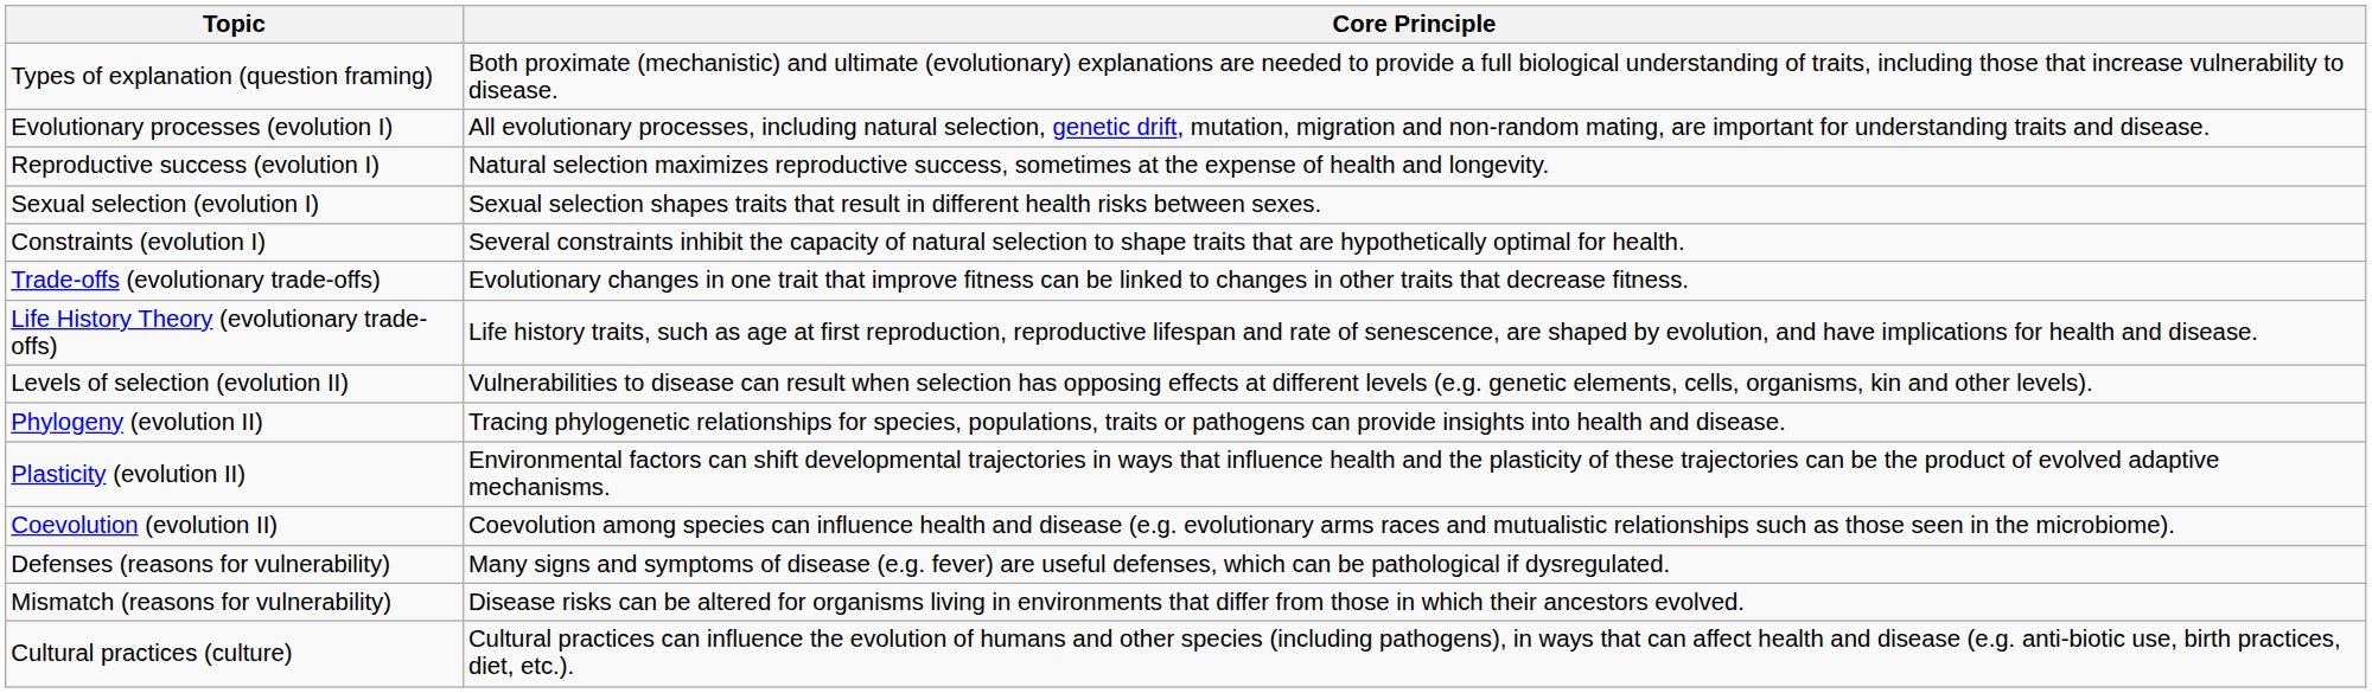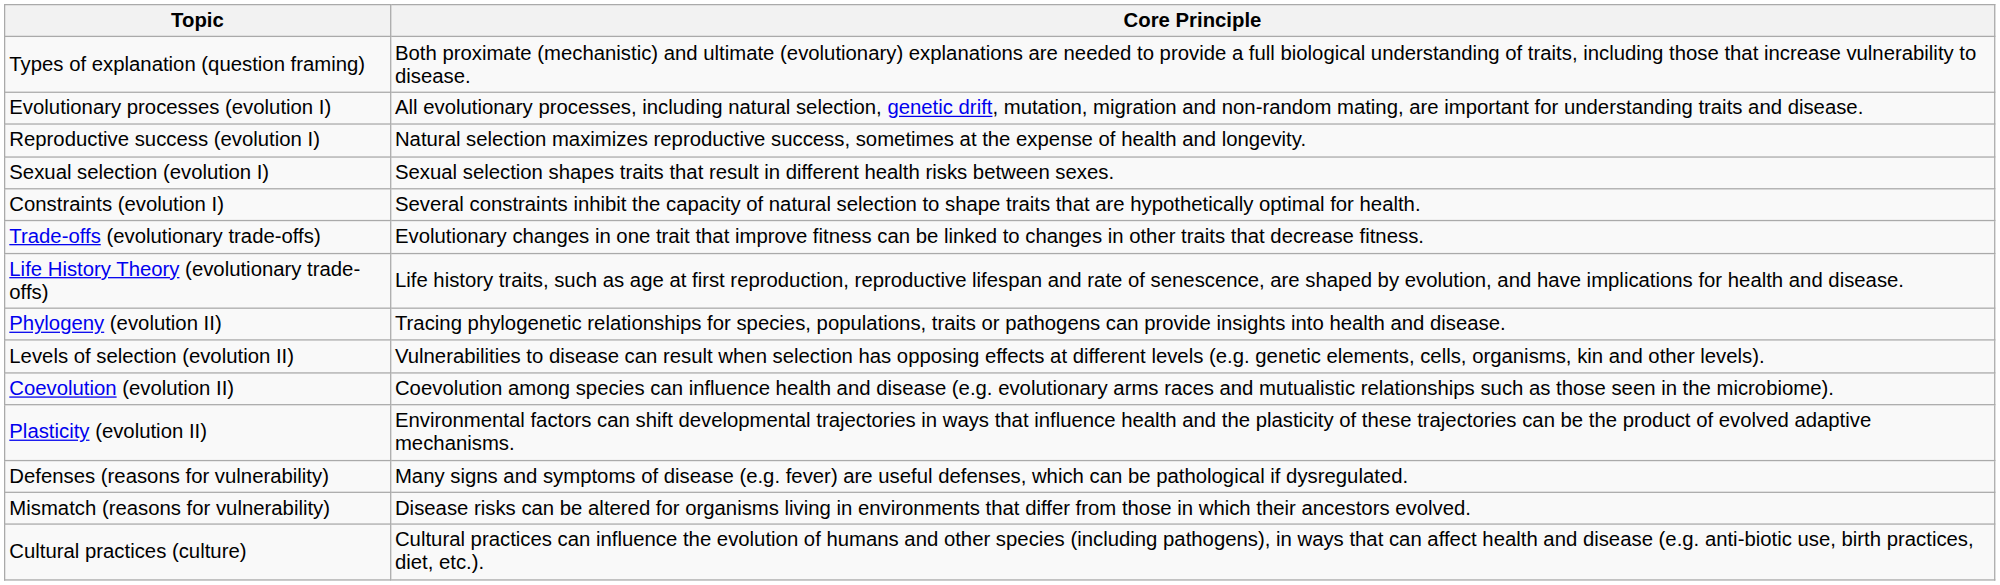 <table class="wikitable mw-collapsible">
 <tr>
 <th>Topic</th>
 <th>Core Principle</th>
 </tr>
 <tr>
 <td>Types of explanation (question framing)</td>
 <td>Both proximate (mechanistic) and ultimate (evolutionary) explanations are needed to provide a full biological understanding of traits, including those that increase vulnerability to disease.</td>
 </tr>
 <tr>
 <td>Evolutionary processes (evolution I)</td>
 <td>All evolutionary processes, including natural selection, <a href='#'>genetic drift</a>, mutation, migration and non-random mating, are important for understanding traits and disease.</td>
 </tr>
 <tr>
 <td>Reproductive success (evolution I)</td>
 <td>Natural selection maximizes reproductive success, sometimes at the expense of health and longevity.</td>
 </tr>
 <tr>
 <td>Sexual selection (evolution I)</td>
 <td>Sexual selection shapes traits that result in different health risks between sexes.</td>
 </tr>
 <tr>
 <td>Constraints (evolution I)</td>
 <td>Several constraints inhibit the capacity of natural selection to shape traits that are hypothetically optimal for health.</td>
 </tr>
 <tr>
 <td><a href='#'>Trade-offs</a> (evolutionary trade-offs)</td>
 <td>Evolutionary changes in one trait that improve fitness can be linked to changes in other traits that decrease fitness.</td>
 </tr>
 <tr>
 <td><a href='#'>Life History Theory</a> (evolutionary trade-offs)</td>
 <td>Life history traits, such as age at first reproduction, reproductive lifespan and rate of senescence, are shaped by evolution, and have implications for health and disease.</td>
 </tr>
 <tr>
+<td><a href='#'>Phylogeny</a> (evolution II)</td>
+<td>Tracing phylogenetic relationships for species, populations, traits or pathogens can provide insights into health and disease.</td>
+</tr>
+<tr>
 <td>Levels of selection (evolution II)</td>
 <td>Vulnerabilities to disease can result when selection has opposing effects at different levels (e.g. genetic elements, cells, organisms, kin and other levels).</td>
 </tr>
 <tr>
-<td><a href='#'>Phylogeny</a> (evolution II)</td>
-<td>Tracing phylogenetic relationships for species, populations, traits or pathogens can provide insights into health and disease.</td>
+<td><a href='#'>Coevolution</a> (evolution II)</td>
+<td>Coevolution among species can influence health and disease (e.g. evolutionary arms races and mutualistic relationships such as those seen in the microbiome).</td>
 </tr>
 <tr>
 <td><a href='#'>Plasticity</a> (evolution II)</td>
 <td>Environmental factors can shift developmental trajectories in ways that influence health and the plasticity of these trajectories can be the product of evolved adaptive mechanisms.</td>
-</tr>
-<tr>
-<td><a href='#'>Coevolution</a> (evolution II)</td>
-<td>Coevolution among species can influence health and disease (e.g. evolutionary arms races and mutualistic relationships such as those seen in the microbiome).</td>
 </tr>
 <tr>
 <td>Defenses (reasons for vulnerability)</td>
 <td>Many signs and symptoms of disease (e.g. fever) are useful defenses, which can be pathological if dysregulated.</td>
 </tr>
 <tr>
 <td>Mismatch (reasons for vulnerability)</td>
 <td>Disease risks can be altered for organisms living in environments that differ from those in which their ancestors evolved.</td>
 </tr>
 <tr>
 <td>Cultural practices (culture)</td>
 <td>Cultural practices can influence the evolution of humans and other species (including pathogens), in ways that can affect health and disease (e.g. anti-biotic use, birth practices, diet, etc.).</td>
 </tr>
 </table>
